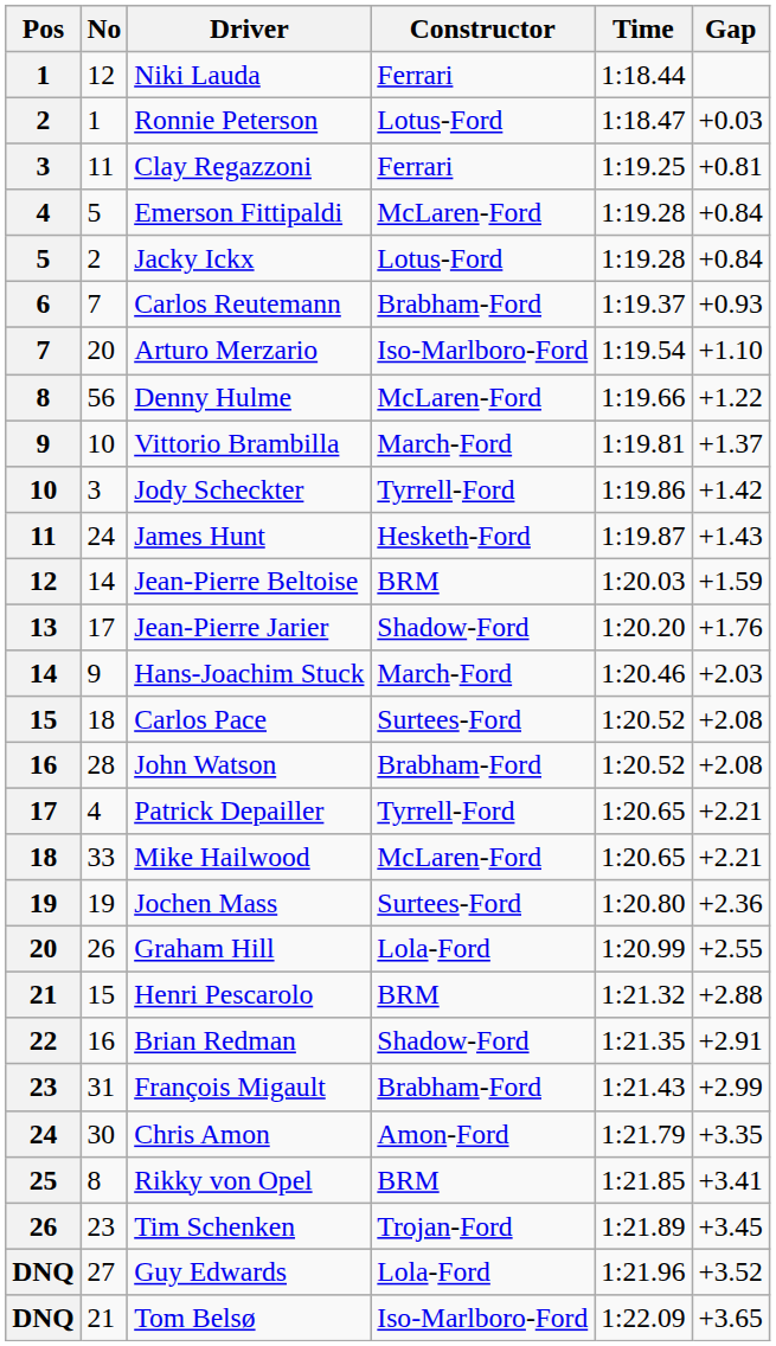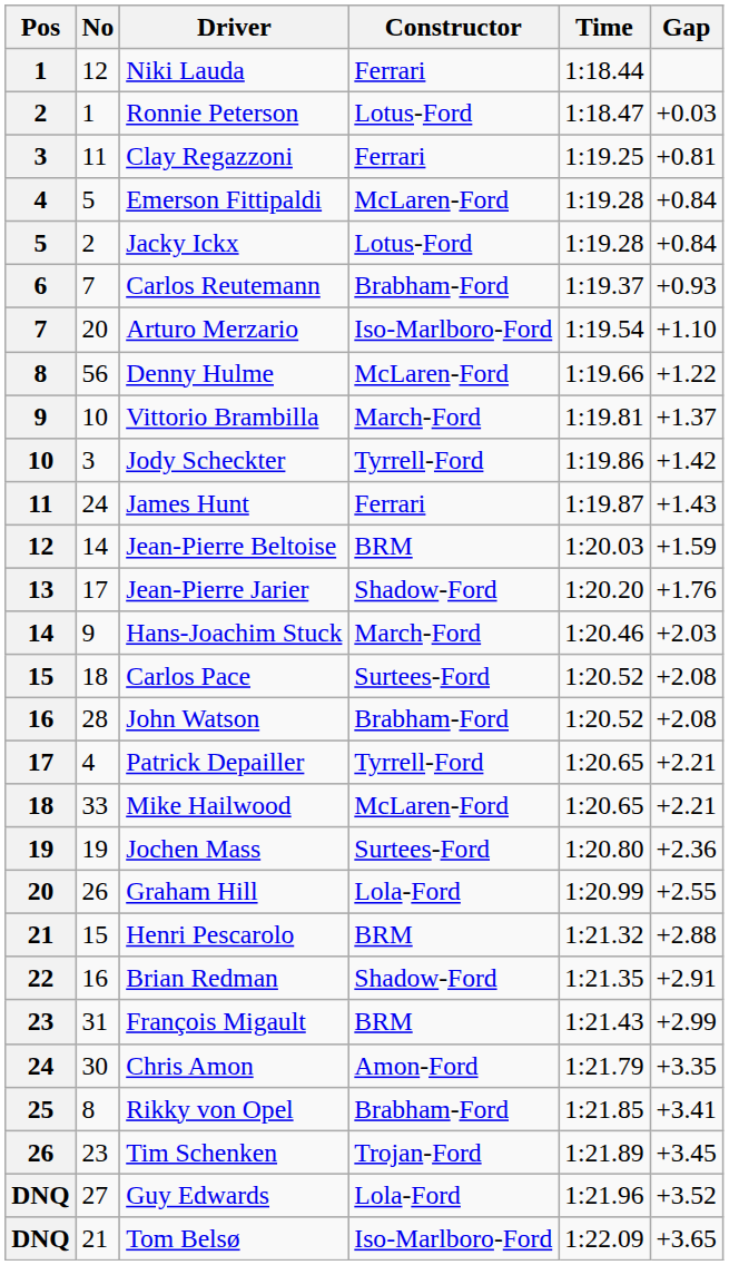 <table class="wikitable" style="font-size: 95%">
 <tr>
 <th>Pos</th>
 <th>No</th>
 <th>Driver</th>
 <th>Constructor</th>
 <th>Time</th>
 <th>Gap</th>
 </tr>
 <tr>
 <th>1</th>
 <td>12</td>
 <td> <a href='#'>Niki Lauda</a></td>
 <td><a href='#'>Ferrari</a></td>
 <td>1:18.44</td>
 <td> </td>
 </tr>
 <tr>
 <th>2</th>
 <td>1</td>
 <td> <a href='#'>Ronnie Peterson</a></td>
 <td><a href='#'>Lotus</a>-<a href='#'>Ford</a></td>
 <td>1:18.47</td>
 <td>+0.03</td>
 </tr>
 <tr>
 <th>3</th>
 <td>11</td>
 <td> <a href='#'>Clay Regazzoni</a></td>
 <td><a href='#'>Ferrari</a></td>
 <td>1:19.25</td>
 <td>+0.81</td>
 </tr>
 <tr>
 <th>4</th>
 <td>5</td>
 <td> <a href='#'>Emerson Fittipaldi</a></td>
 <td><a href='#'>McLaren</a>-<a href='#'>Ford</a></td>
 <td>1:19.28</td>
 <td>+0.84</td>
 </tr>
 <tr>
 <th>5</th>
 <td>2</td>
 <td> <a href='#'>Jacky Ickx</a></td>
 <td><a href='#'>Lotus</a>-<a href='#'>Ford</a></td>
 <td>1:19.28</td>
 <td>+0.84</td>
 </tr>
 <tr>
 <th>6</th>
 <td>7</td>
 <td> <a href='#'>Carlos Reutemann</a></td>
 <td><a href='#'>Brabham</a>-<a href='#'>Ford</a></td>
 <td>1:19.37</td>
 <td>+0.93</td>
 </tr>
 <tr>
 <th>7</th>
 <td>20</td>
 <td> <a href='#'>Arturo Merzario</a></td>
 <td><a href='#'>Iso-Marlboro</a>-<a href='#'>Ford</a></td>
 <td>1:19.54</td>
 <td>+1.10</td>
 </tr>
 <tr>
 <th>8</th>
 <td>56</td>
 <td> <a href='#'>Denny Hulme</a></td>
 <td><a href='#'>McLaren</a>-<a href='#'>Ford</a></td>
 <td>1:19.66</td>
 <td>+1.22</td>
 </tr>
 <tr>
 <th>9</th>
 <td>10</td>
 <td> <a href='#'>Vittorio Brambilla</a></td>
 <td><a href='#'>March</a>-<a href='#'>Ford</a></td>
 <td>1:19.81</td>
 <td>+1.37</td>
 </tr>
 <tr>
 <th>10</th>
 <td>3</td>
 <td> <a href='#'>Jody Scheckter</a></td>
 <td><a href='#'>Tyrrell</a>-<a href='#'>Ford</a></td>
 <td>1:19.86</td>
 <td>+1.42</td>
 </tr>
 <tr>
 <th>11</th>
 <td>24</td>
 <td> <a href='#'>James Hunt</a></td>
-<td><a href='#'>Hesketh</a>-<a href='#'>Ford</a></td>
+<td><a href='#'>Ferrari</a></td>
 <td>1:19.87</td>
 <td>+1.43</td>
 </tr>
 <tr>
 <th>12</th>
 <td>14</td>
 <td> <a href='#'>Jean-Pierre Beltoise</a></td>
 <td><a href='#'>BRM</a></td>
 <td>1:20.03</td>
 <td>+1.59</td>
 </tr>
 <tr>
 <th>13</th>
 <td>17</td>
 <td> <a href='#'>Jean-Pierre Jarier</a></td>
 <td><a href='#'>Shadow</a>-<a href='#'>Ford</a></td>
 <td>1:20.20</td>
 <td>+1.76</td>
 </tr>
 <tr>
 <th>14</th>
 <td>9</td>
 <td> <a href='#'>Hans-Joachim Stuck</a></td>
 <td><a href='#'>March</a>-<a href='#'>Ford</a></td>
 <td>1:20.46</td>
 <td>+2.03</td>
 </tr>
 <tr>
 <th>15</th>
 <td>18</td>
 <td> <a href='#'>Carlos Pace</a></td>
 <td><a href='#'>Surtees</a>-<a href='#'>Ford</a></td>
 <td>1:20.52</td>
 <td>+2.08</td>
 </tr>
 <tr>
 <th>16</th>
 <td>28</td>
 <td>  <a href='#'>John Watson</a></td>
 <td><a href='#'>Brabham</a>-<a href='#'>Ford</a></td>
 <td>1:20.52</td>
 <td>+2.08</td>
 </tr>
 <tr>
 <th>17</th>
 <td>4</td>
 <td> <a href='#'>Patrick Depailler</a></td>
 <td><a href='#'>Tyrrell</a>-<a href='#'>Ford</a></td>
 <td>1:20.65</td>
 <td>+2.21</td>
 </tr>
 <tr>
 <th>18</th>
 <td>33</td>
 <td> <a href='#'>Mike Hailwood</a></td>
 <td><a href='#'>McLaren</a>-<a href='#'>Ford</a></td>
 <td>1:20.65</td>
 <td>+2.21</td>
 </tr>
 <tr>
 <th>19</th>
 <td>19</td>
 <td> <a href='#'>Jochen Mass</a></td>
 <td><a href='#'>Surtees</a>-<a href='#'>Ford</a></td>
 <td>1:20.80</td>
 <td>+2.36</td>
 </tr>
 <tr>
 <th>20</th>
 <td>26</td>
 <td> <a href='#'>Graham Hill</a></td>
 <td><a href='#'>Lola</a>-<a href='#'>Ford</a></td>
 <td>1:20.99</td>
 <td>+2.55</td>
 </tr>
 <tr>
 <th>21</th>
 <td>15</td>
 <td> <a href='#'>Henri Pescarolo</a></td>
 <td><a href='#'>BRM</a></td>
 <td>1:21.32</td>
 <td>+2.88</td>
 </tr>
 <tr>
 <th>22</th>
 <td>16</td>
 <td> <a href='#'>Brian Redman</a></td>
 <td><a href='#'>Shadow</a>-<a href='#'>Ford</a></td>
 <td>1:21.35</td>
 <td>+2.91</td>
 </tr>
 <tr>
 <th>23</th>
 <td>31</td>
 <td>  <a href='#'>François Migault</a></td>
-<td><a href='#'>Brabham</a>-<a href='#'>Ford</a></td>
+<td><a href='#'>BRM</a></td>
 <td>1:21.43</td>
 <td>+2.99</td>
 </tr>
 <tr>
 <th>24</th>
 <td>30</td>
 <td> <a href='#'>Chris Amon</a></td>
 <td><a href='#'>Amon</a>-<a href='#'>Ford</a></td>
 <td>1:21.79</td>
 <td>+3.35</td>
 </tr>
 <tr>
 <th>25</th>
 <td>8</td>
 <td> <a href='#'>Rikky von Opel</a></td>
-<td><a href='#'>BRM</a></td>
+<td><a href='#'>Brabham</a>-<a href='#'>Ford</a></td>
 <td>1:21.85</td>
 <td>+3.41</td>
 </tr>
 <tr>
 <th>26</th>
 <td>23</td>
 <td> <a href='#'>Tim Schenken</a></td>
 <td><a href='#'>Trojan</a>-<a href='#'>Ford</a></td>
 <td>1:21.89</td>
 <td>+3.45</td>
 </tr>
 <tr>
 <th>DNQ</th>
 <td>27</td>
 <td>  <a href='#'>Guy Edwards</a></td>
 <td><a href='#'>Lola</a>-<a href='#'>Ford</a></td>
 <td>1:21.96</td>
 <td>+3.52</td>
 </tr>
 <tr>
 <th>DNQ</th>
 <td>21</td>
 <td>  <a href='#'>Tom Belsø</a></td>
 <td><a href='#'>Iso-Marlboro</a>-<a href='#'>Ford</a></td>
 <td>1:22.09</td>
 <td>+3.65</td>
 </tr>
 </table>
